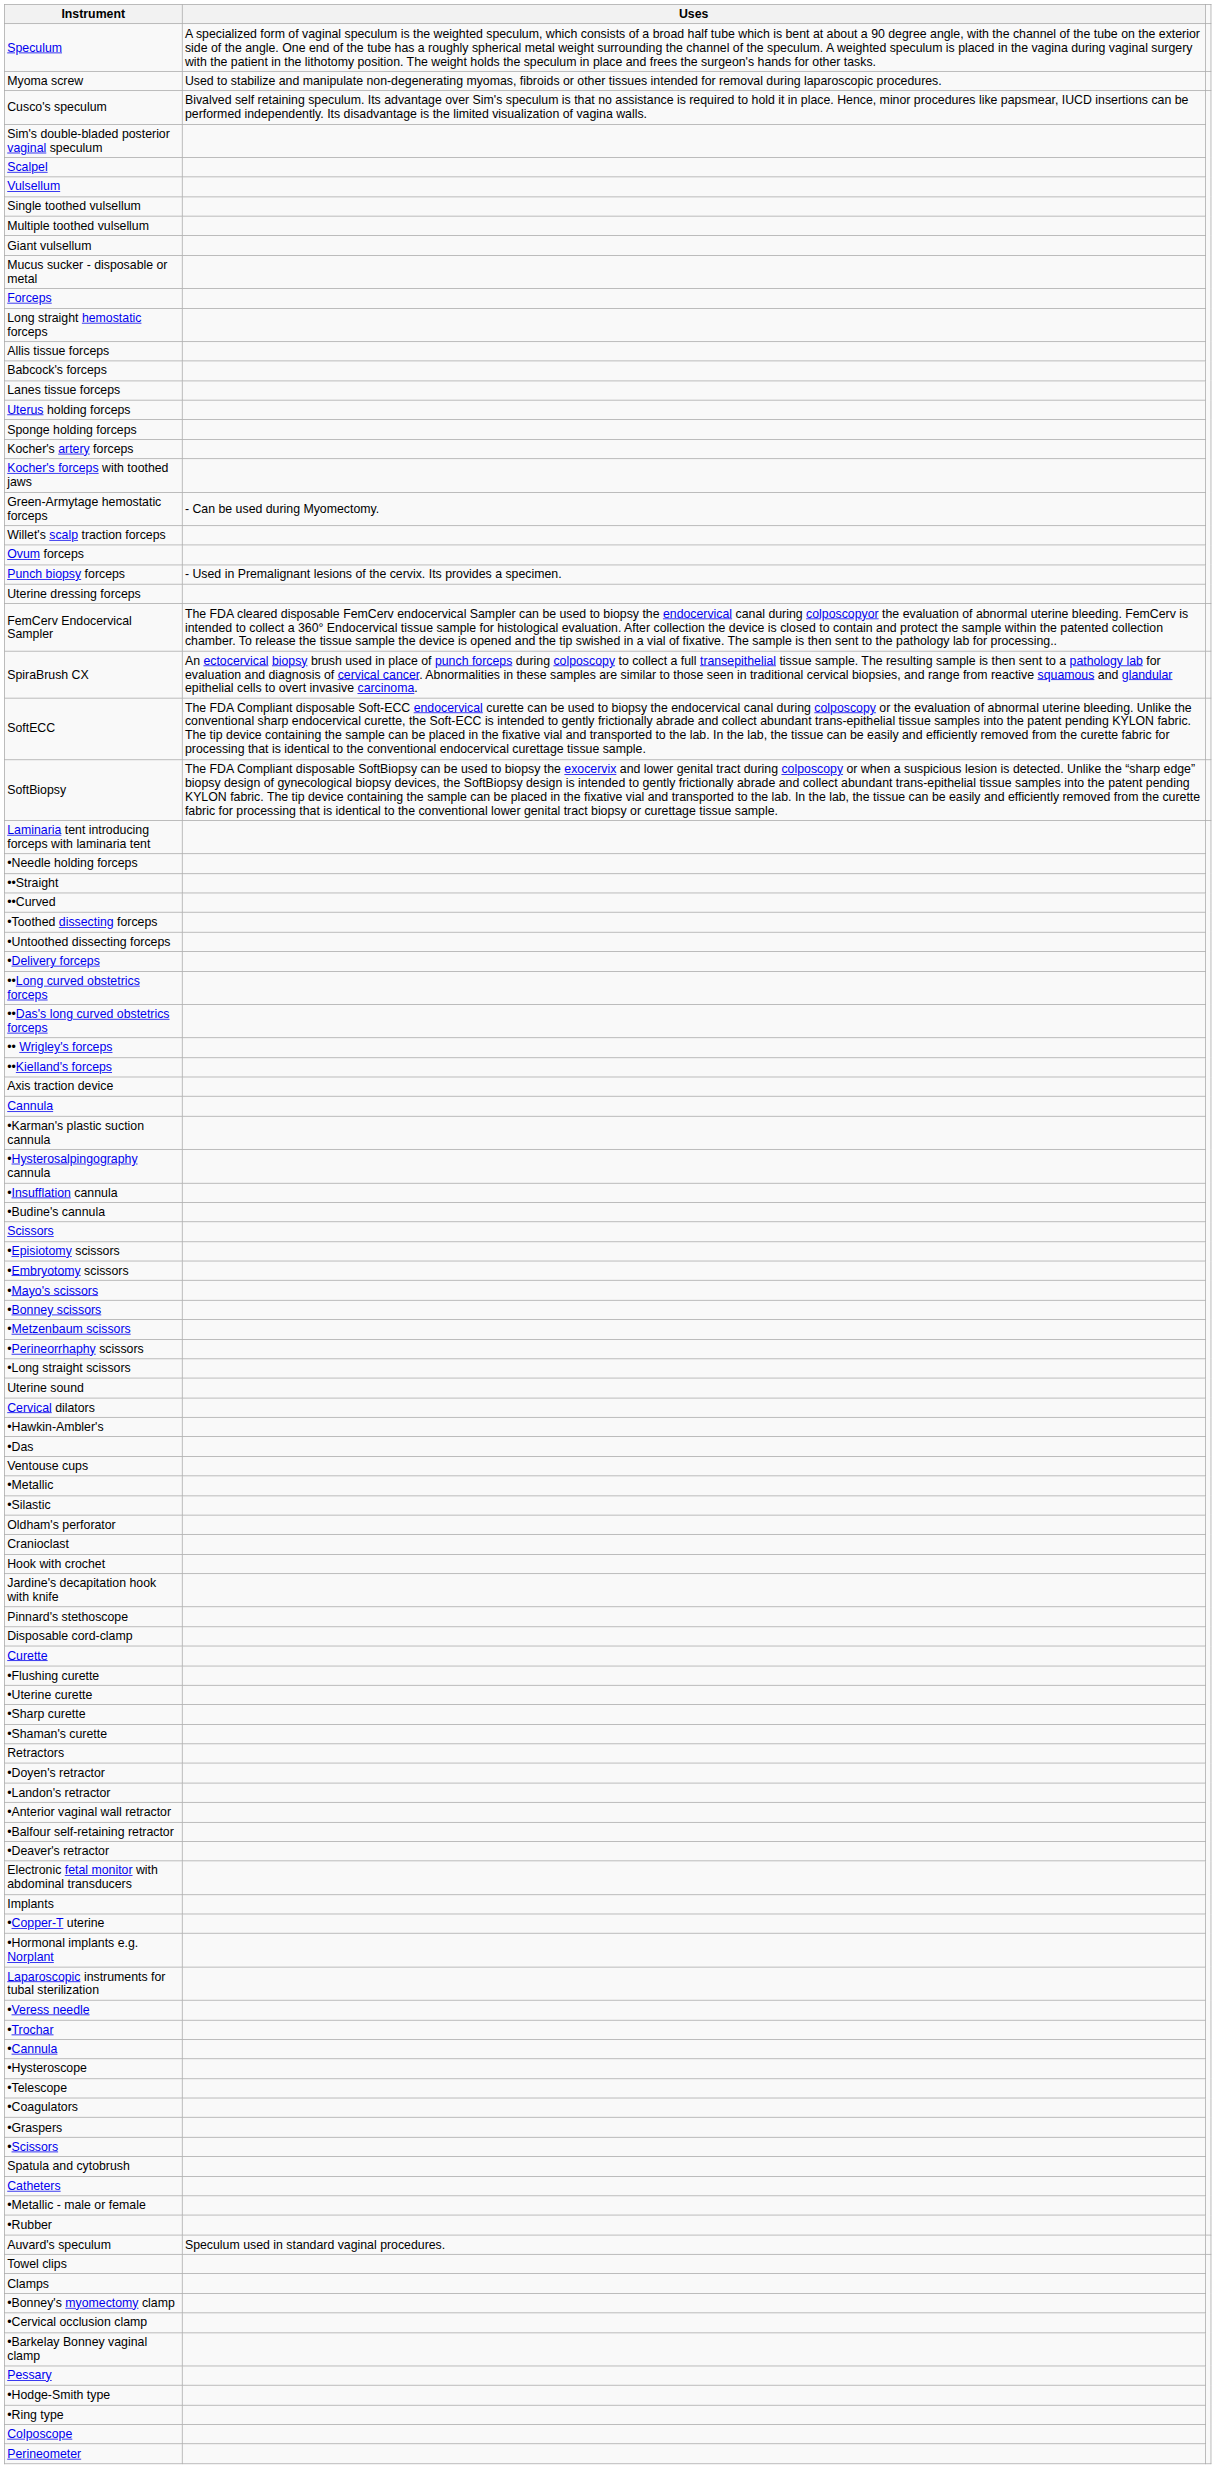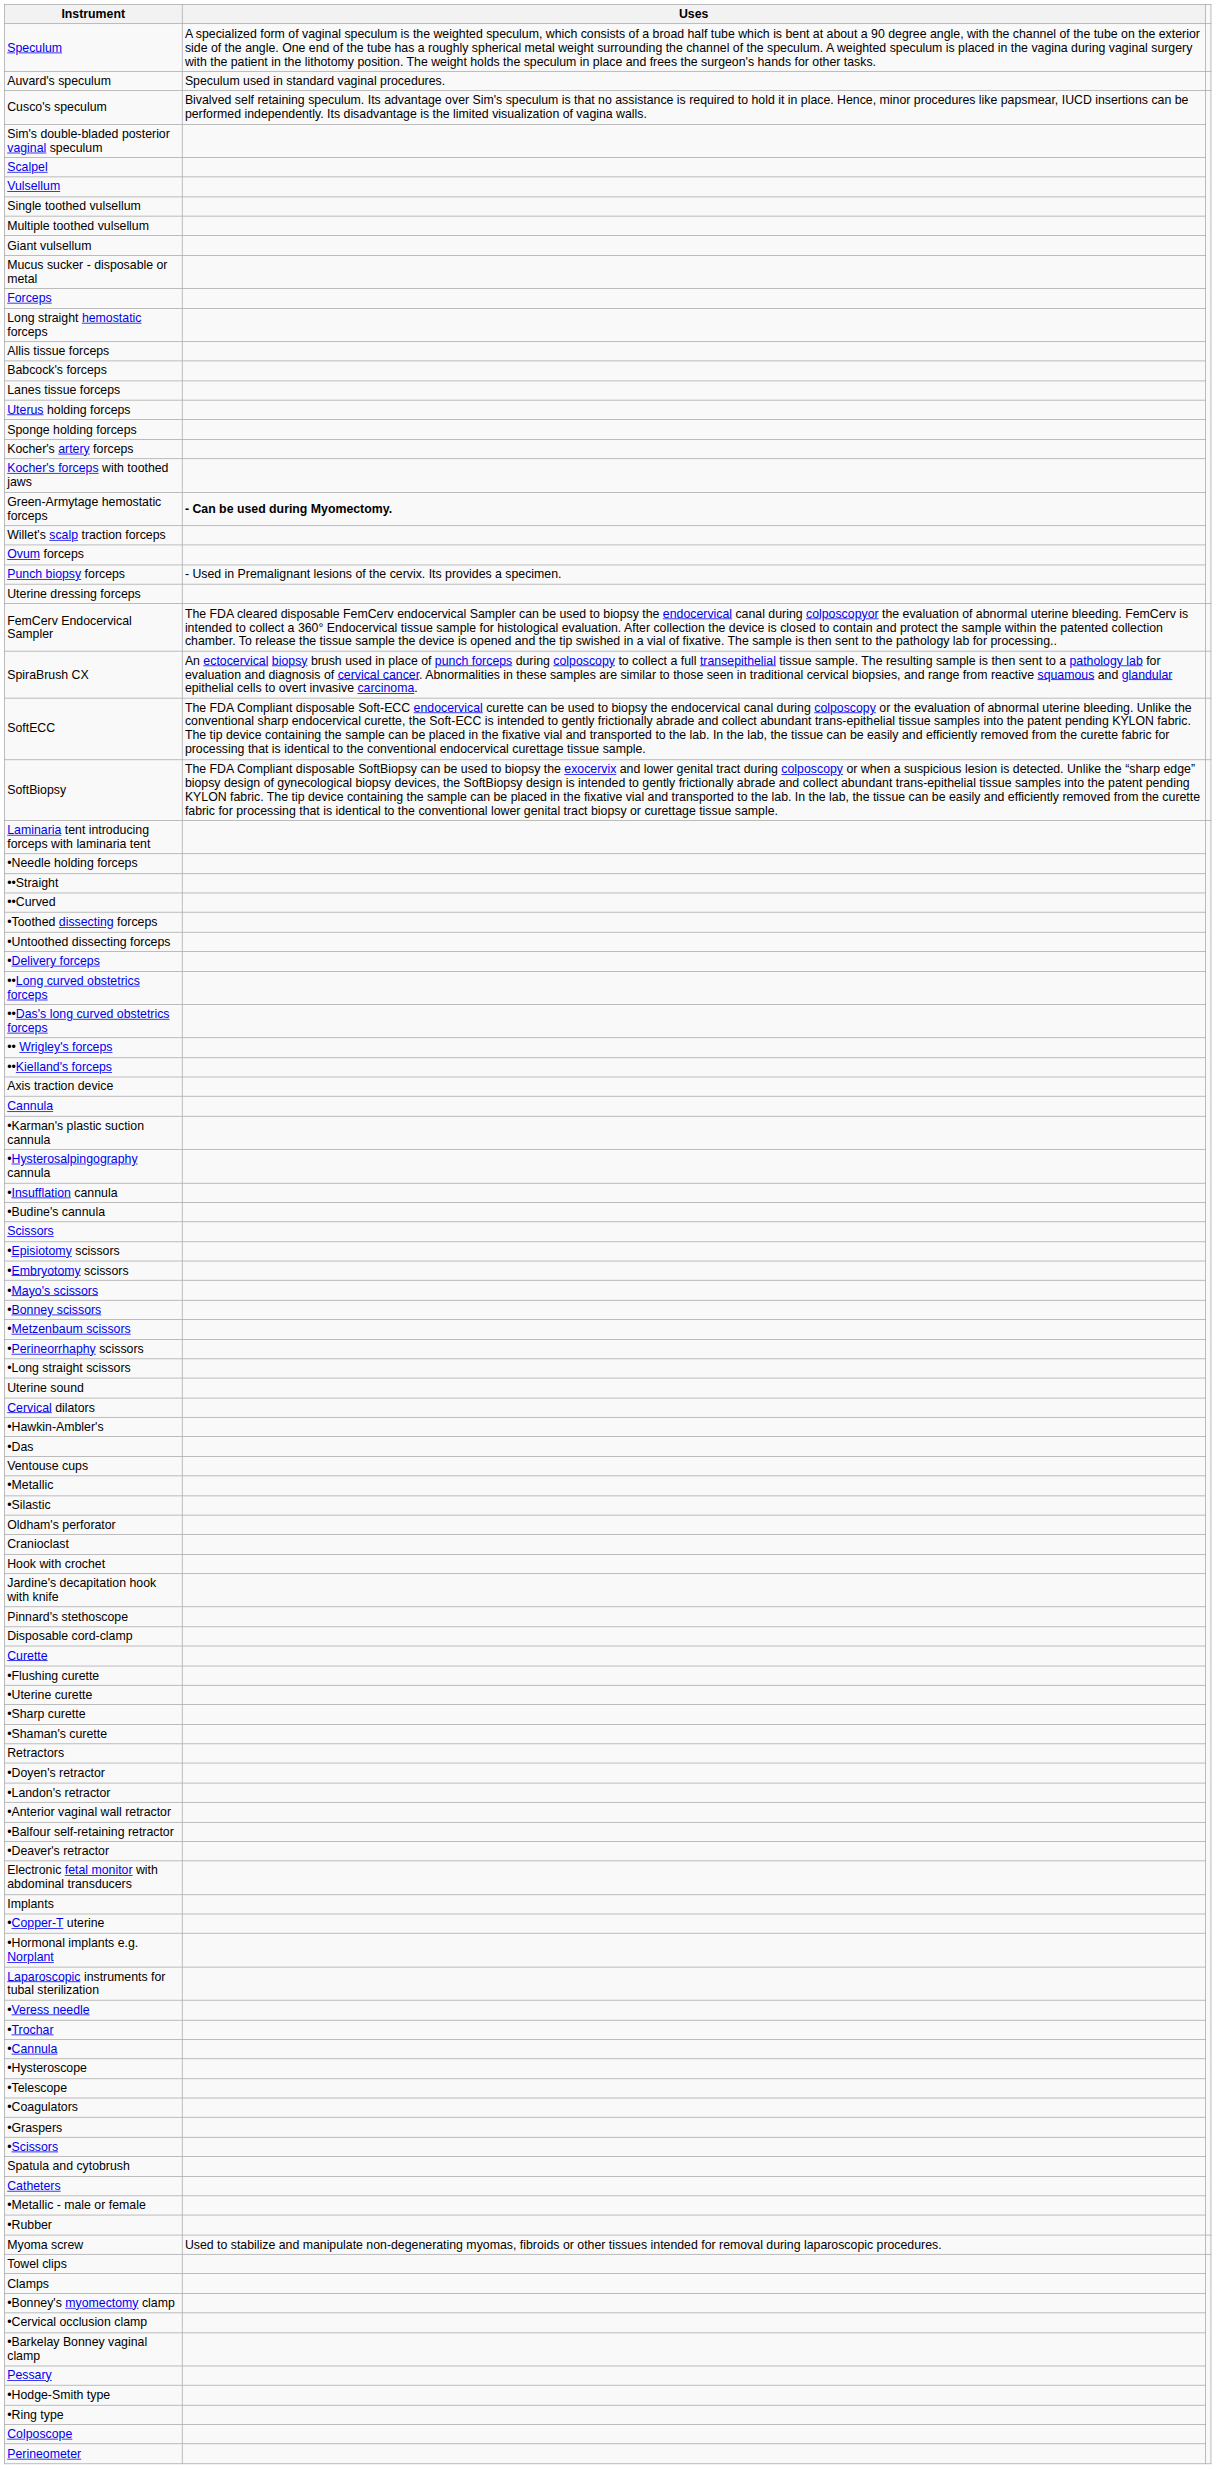 <table class="wikitable">
 <tr>
 <th>Instrument</th>
 <th>Uses</th>
 </tr>
 <tr>
 <td><a href='#'>Speculum</a></td>
 <td>A specialized form of vaginal speculum is the weighted speculum, which consists of a broad half tube which is bent at about a 90 degree angle, with the channel of the tube on the exterior side of the angle. One end of the tube has a roughly spherical metal weight surrounding the channel of the speculum. A weighted speculum is placed in the vagina during vaginal surgery with the patient in the lithotomy position. The weight holds the speculum in place and frees the surgeon's hands for other tasks.</td>
 <td></td>
 </tr>
 <tr>
-<td>Myoma screw</td>
-<td>Used to stabilize and manipulate non-degenerating myomas, fibroids or other tissues intended for removal during laparoscopic procedures.</td>
+<td>Auvard's speculum</td>
+<td>Speculum used in standard vaginal procedures.</td>
 <td></td>
 </tr>
 <tr>
 <td>Cusco's speculum</td>
 <td>Bivalved self retaining speculum. Its advantage over Sim's speculum is that no assistance is required to hold it in place. Hence, minor procedures like papsmear, IUCD insertions can be performed independently. Its disadvantage is the limited visualization of vagina walls.</td>
 </tr>
 <tr>
 <td>Sim's double-bladed posterior <a href='#'>vaginal</a> speculum</td>
 <td></td>
 </tr>
 <tr>
 <td><a href='#'>Scalpel</a></td>
 <td></td>
 </tr>
 <tr>
 <td><a href='#'>Vulsellum</a></td>
 <td></td>
 </tr>
 <tr>
 <td>Single toothed vulsellum</td>
 <td></td>
 </tr>
 <tr>
 <td>Multiple toothed vulsellum</td>
 <td></td>
 </tr>
 <tr>
 <td>Giant vulsellum</td>
 <td></td>
 </tr>
 <tr>
 <td>Mucus sucker - disposable or metal</td>
 <td></td>
 </tr>
 <tr>
 <td><a href='#'>Forceps</a></td>
 <td></td>
 </tr>
 <tr>
 <td>Long straight <a href='#'>hemostatic</a> forceps</td>
 <td></td>
 </tr>
 <tr>
 <td>Allis tissue forceps</td>
 <td></td>
 </tr>
 <tr>
 <td>Babcock's forceps</td>
 <td></td>
 </tr>
 <tr>
 <td>Lanes tissue forceps</td>
 <td></td>
 </tr>
 <tr>
 <td><a href='#'>Uterus</a> holding forceps</td>
 <td></td>
 </tr>
 <tr>
 <td>Sponge holding forceps</td>
 <td></td>
 </tr>
 <tr>
 <td>Kocher's <a href='#'>artery</a> forceps</td>
 <td></td>
 </tr>
 <tr>
 <td><a href='#'>Kocher's forceps</a> with toothed jaws </td>
 <td></td>
 </tr>
 <tr>
 <td>Green-Armytage hemostatic forceps</td>
-<td>- Can be used during Myomectomy.</td>
+<td><strong>- Can be used during Myomectomy.</strong></td>
 </tr>
 <tr>
 <td>Willet's <a href='#'>scalp</a> traction forceps</td>
 <td></td>
 </tr>
 <tr>
 <td><a href='#'>Ovum</a> forceps</td>
 <td></td>
 </tr>
 <tr>
 <td><a href='#'>Punch biopsy</a> forceps</td>
 <td>- Used in Premalignant lesions of the cervix. Its provides a specimen.</td>
 </tr>
 <tr>
 <td>Uterine dressing forceps</td>
 <td></td>
 </tr>
 <tr>
 <td>FemCerv Endocervical Sampler</td>
 <td>The FDA cleared disposable FemCerv endocervical Sampler can be used to biopsy the <a href='#'>endocervical</a> canal during <a href='#'>colposcopyor</a> the evaluation of abnormal uterine bleeding.  FemCerv is intended to collect a 360° Endocervical tissue sample for histological evaluation. After collection the device is closed to contain and protect the sample within the patented collection chamber.  To release the tissue sample the device is opened and the tip swished in a vial of fixative. The sample is then sent to the pathology lab for processing..</td>
 <td></td>
 </tr>
 <tr>
 <td>SpiraBrush CX</td>
 <td>An <a href='#'>ectocervical</a> <a href='#'>biopsy</a> brush used in place of <a href='#'>punch forceps</a> during <a href='#'>colposcopy</a> to collect a full <a href='#'>transepithelial</a> tissue sample. The resulting sample is then sent to a <a href='#'>pathology lab</a> for evaluation and diagnosis of <a href='#'>cervical cancer</a>.  Abnormalities in these samples are similar to those seen in traditional cervical biopsies, and range from reactive <a href='#'>squamous</a> and <a href='#'>glandular</a> epithelial cells to overt invasive <a href='#'>carcinoma</a>.</td>
 <td></td>
 </tr>
 <tr>
 <td>SoftECC</td>
 <td>The FDA Compliant disposable Soft-ECC <a href='#'>endocervical</a> curette can be used to biopsy the endocervical canal during <a href='#'>colposcopy</a> or the evaluation of abnormal uterine bleeding. Unlike the conventional sharp endocervical curette, the Soft-ECC is intended to gently frictionally abrade and collect abundant trans-epithelial tissue samples into the patent pending KYLON fabric. The tip device containing the sample can be placed in the fixative vial and transported to the lab. In the lab, the tissue can be easily and efficiently removed from the curette fabric for processing that is identical to the conventional endocervical curettage tissue sample.</td>
 <td></td>
 </tr>
 <tr>
 <td>SoftBiopsy</td>
 <td>The FDA Compliant disposable SoftBiopsy can be used to biopsy the <a href='#'>exocervix</a> and lower genital tract during <a href='#'>colposcopy</a> or when a suspicious lesion is detected. Unlike the “sharp edge” biopsy design of gynecological biopsy devices, the SoftBiopsy design is intended to gently frictionally abrade and collect abundant trans-epithelial tissue samples into the patent pending KYLON fabric. The tip device containing the sample can be placed in the fixative vial and transported to the lab. In the lab, the tissue can be easily and efficiently removed from the curette fabric for processing that is identical to the conventional lower genital tract biopsy or curettage tissue sample.</td>
 <td></td>
 </tr>
 <tr>
 <td><a href='#'>Laminaria</a> tent introducing forceps with laminaria tent</td>
 <td></td>
 </tr>
 <tr>
 <td>•Needle holding forceps</td>
 <td></td>
 </tr>
 <tr>
 <td>••Straight</td>
 <td></td>
 </tr>
 <tr>
 <td>••Curved</td>
 <td></td>
 </tr>
 <tr>
 <td>•Toothed <a href='#'>dissecting</a> forceps</td>
 <td></td>
 </tr>
 <tr>
 <td>•Untoothed dissecting forceps</td>
 <td></td>
 </tr>
 <tr>
 <td>•<a href='#'>Delivery forceps</a></td>
 <td></td>
 </tr>
 <tr>
 <td>••<a href='#'>Long curved obstetrics forceps</a></td>
 <td></td>
 </tr>
 <tr>
 <td>••<a href='#'>Das's long curved obstetrics forceps</a></td>
 <td></td>
 </tr>
 <tr>
 <td>•• <a href='#'>Wrigley's forceps</a></td>
 <td></td>
 </tr>
 <tr>
 <td>••<a href='#'>Kielland's forceps</a></td>
 <td></td>
 </tr>
 <tr>
 <td>Axis traction device</td>
 <td></td>
 </tr>
 <tr>
 <td><a href='#'>Cannula</a></td>
 <td></td>
 </tr>
 <tr>
 <td>•Karman's plastic suction cannula</td>
 <td></td>
 </tr>
 <tr>
 <td>•<a href='#'>Hysterosalpingography</a> cannula</td>
 <td></td>
 </tr>
 <tr>
 <td>•<a href='#'>Insufflation</a> cannula</td>
 <td></td>
 </tr>
 <tr>
 <td>•Budine's cannula</td>
 <td></td>
 </tr>
 <tr>
 <td><a href='#'>Scissors</a></td>
 <td></td>
 </tr>
 <tr>
 <td>•<a href='#'>Episiotomy</a> scissors</td>
 <td></td>
 </tr>
 <tr>
 <td>•<a href='#'>Embryotomy</a> scissors</td>
 <td></td>
 </tr>
 <tr>
 <td>•<a href='#'>Mayo's scissors</a></td>
 <td></td>
 </tr>
 <tr>
 <td>•<a href='#'>Bonney scissors</a></td>
 <td></td>
 </tr>
 <tr>
 <td>•<a href='#'>Metzenbaum scissors</a></td>
 <td></td>
 </tr>
 <tr>
 <td>•<a href='#'>Perineorrhaphy</a> scissors</td>
 <td></td>
 </tr>
 <tr>
 <td>•Long straight scissors</td>
 <td></td>
 </tr>
 <tr>
 <td>Uterine sound</td>
 <td></td>
 </tr>
 <tr>
 <td><a href='#'>Cervical</a> dilators</td>
 <td></td>
 </tr>
 <tr>
 <td>•Hawkin-Ambler's</td>
 <td></td>
 </tr>
 <tr>
 <td>•Das</td>
 <td></td>
 </tr>
 <tr>
 <td>Ventouse cups</td>
 <td></td>
 </tr>
 <tr>
 <td>•Metallic</td>
 <td></td>
 </tr>
 <tr>
 <td>•Silastic</td>
 <td></td>
 </tr>
 <tr>
 <td>Oldham's perforator</td>
 <td></td>
 </tr>
 <tr>
 <td>Cranioclast</td>
 <td></td>
 </tr>
 <tr>
 <td>Hook with crochet</td>
 <td></td>
 </tr>
 <tr>
 <td>Jardine's decapitation hook with knife</td>
 <td></td>
 </tr>
 <tr>
 <td>Pinnard's stethoscope</td>
 <td></td>
 </tr>
 <tr>
 <td>Disposable cord-clamp</td>
 <td></td>
 </tr>
 <tr>
 <td><a href='#'>Curette</a></td>
 <td></td>
 </tr>
 <tr>
 <td>•Flushing curette</td>
 <td></td>
 </tr>
 <tr>
 <td>•Uterine curette</td>
 <td></td>
 </tr>
 <tr>
 <td>•Sharp curette</td>
 <td></td>
 </tr>
 <tr>
 <td>•Shaman's curette</td>
 <td></td>
 </tr>
 <tr>
 <td>Retractors</td>
 <td></td>
 </tr>
 <tr>
 <td>•Doyen's retractor</td>
 <td></td>
 </tr>
 <tr>
 <td>•Landon's retractor</td>
 <td></td>
 </tr>
 <tr>
 <td>•Anterior vaginal wall retractor</td>
 <td></td>
 </tr>
 <tr>
 <td>•Balfour self-retaining retractor</td>
 <td></td>
 </tr>
 <tr>
 <td>•Deaver's retractor</td>
 <td></td>
 </tr>
 <tr>
 <td>Electronic <a href='#'>fetal monitor</a> with abdominal transducers</td>
 <td></td>
 </tr>
 <tr>
 <td>Implants</td>
 <td></td>
 </tr>
 <tr>
 <td>•<a href='#'>Copper-T</a> uterine</td>
 <td></td>
 </tr>
 <tr>
 <td>•Hormonal implants e.g. <a href='#'>Norplant</a></td>
 <td></td>
 </tr>
 <tr>
 <td><a href='#'>Laparoscopic</a> instruments for tubal sterilization</td>
 <td></td>
 </tr>
 <tr>
 <td>•<a href='#'>Veress needle</a></td>
 <td></td>
 </tr>
 <tr>
 <td>•<a href='#'>Trochar</a></td>
 <td></td>
 </tr>
 <tr>
 <td>•<a href='#'>Cannula</a></td>
 <td></td>
 </tr>
 <tr>
 <td>•Hysteroscope</td>
 <td></td>
 </tr>
 <tr>
 <td>•Telescope</td>
 <td></td>
 </tr>
 <tr>
 <td>•Coagulators</td>
 <td></td>
 </tr>
 <tr>
 <td>•Graspers</td>
 <td></td>
 </tr>
 <tr>
 <td>•<a href='#'>Scissors</a></td>
 <td></td>
 </tr>
 <tr>
 <td>Spatula and cytobrush</td>
 <td></td>
 </tr>
 <tr>
 <td><a href='#'>Catheters</a></td>
 <td></td>
 </tr>
 <tr>
 <td>•Metallic - male or female</td>
 <td></td>
 </tr>
 <tr>
 <td>•Rubber</td>
 <td></td>
 </tr>
 <tr>
-<td>Auvard's speculum</td>
-<td>Speculum used in standard vaginal procedures.</td>
+<td>Myoma screw</td>
+<td>Used to stabilize and manipulate non-degenerating myomas, fibroids or other tissues intended for removal during laparoscopic procedures.</td>
 <td></td>
 </tr>
 <tr>
 <td>Towel clips</td>
 <td></td>
 </tr>
 <tr>
 <td>Clamps</td>
 <td></td>
 </tr>
 <tr>
 <td>•Bonney's <a href='#'>myomectomy</a> clamp</td>
 <td></td>
 </tr>
 <tr>
 <td>•Cervical occlusion clamp</td>
 <td></td>
 </tr>
 <tr>
 <td>•Barkelay Bonney vaginal clamp</td>
 <td></td>
 </tr>
 <tr>
 <td><a href='#'>Pessary</a></td>
 <td></td>
 </tr>
 <tr>
 <td>•Hodge-Smith type</td>
 <td></td>
 </tr>
 <tr>
 <td>•Ring type</td>
 <td></td>
 </tr>
 <tr>
 <td><a href='#'>Colposcope</a></td>
 <td></td>
 </tr>
 <tr>
 <td><a href='#'>Perineometer</a></td>
 <td></td>
 </tr>
 </table>
